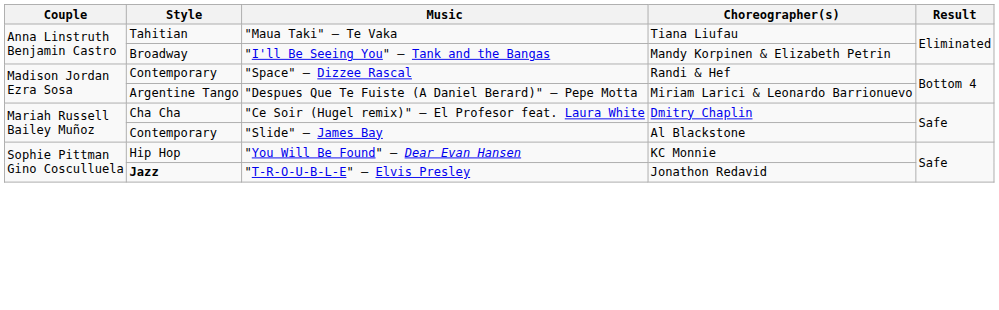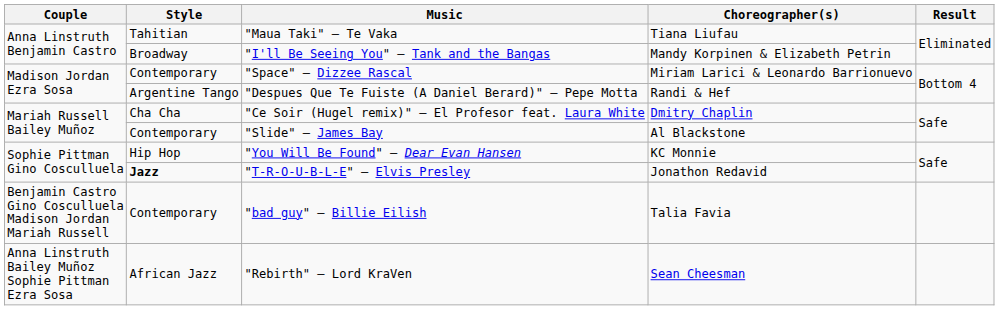 <table class="wikitable">
 <tr>
 <th>Couple</th>
 <th>Style</th>
 <th>Music</th>
 <th>Choreographer(s)</th>
 <th>Result</th>
 </tr>
 <tr>
 <td rowspan="2">Anna Linstruth<br>Benjamin Castro</td>
 <td>Tahitian</td>
 <td>"Maua Taki" — Te Vaka</td>
 <td>Tiana Liufau</td>
 <td rowspan="2">Eliminated</td>
 </tr>
 <tr>
 <td>Broadway</td>
 <td>"<a href='#'>I'll Be Seeing You</a>" — <a href='#'>Tank and the Bangas</a></td>
 <td>Mandy Korpinen & Elizabeth Petrin</td>
 </tr>
 <tr>
 <td rowspan="2">Madison Jordan<br>Ezra Sosa</td>
 <td>Contemporary</td>
 <td>"Space" — <a href='#'>Dizzee Rascal</a></td>
-<td>Randi & Hef</td>
+<td>Miriam Larici & Leonardo Barrionuevo</td>
 <td rowspan="2">Bottom 4</td>
 </tr>
 <tr>
 <td>Argentine Tango</td>
 <td>"Despues Que Te Fuiste (A Daniel Berard)" — Pepe Motta</td>
-<td>Miriam Larici & Leonardo Barrionuevo</td>
+<td>Randi & Hef</td>
 </tr>
 <tr>
 <td rowspan="2">Mariah Russell<br>Bailey Muñoz</td>
 <td>Cha Cha</td>
 <td>"Ce Soir (Hugel remix)" — El Profesor feat. <a href='#'>Laura White</a></td>
 <td><a href='#'>Dmitry Chaplin</a></td>
 <td rowspan="2">Safe</td>
 </tr>
 <tr>
 <td>Contemporary</td>
 <td>"Slide" — <a href='#'>James Bay</a></td>
 <td>Al Blackstone</td>
 </tr>
 <tr>
 <td rowspan="2">Sophie Pittman<br>Gino Cosculluela</td>
 <td>Hip Hop</td>
 <td>"<a href='#'>You Will Be Found</a>" — <em><a href='#'>Dear Evan Hansen</a></em></td>
 <td>KC Monnie</td>
 <td rowspan="2">Safe</td>
 </tr>
 <tr>
 <td><strong>Jazz</strong></td>
 <td>"<a href='#'>T-R-O-U-B-L-E</a>" — <a href='#'>Elvis Presley</a></td>
 <td>Jonathon Redavid</td>
 </tr>
+<tr>
+<td>Benjamin Castro<br>Gino Cosculluela<br>Madison Jordan<br>Mariah Russell</td>
+<td>Contemporary</td>
+<td>"<a href='#'>bad guy</a>" — <a href='#'>Billie Eilish</a></td>
+<td>Talia Favia</td>
+<td></td>
+</tr>
+<tr>
+<td>Anna Linstruth<br>Bailey Muñoz<br>Sophie Pittman<br>Ezra Sosa</td>
+<td>African Jazz</td>
+<td>"Rebirth" — Lord KraVen</td>
+<td><a href='#'>Sean Cheesman</a></td>
+<td></td>
+</tr>
 </table>
